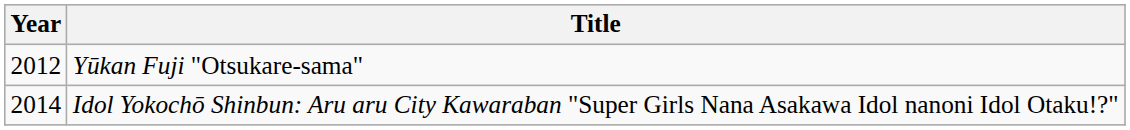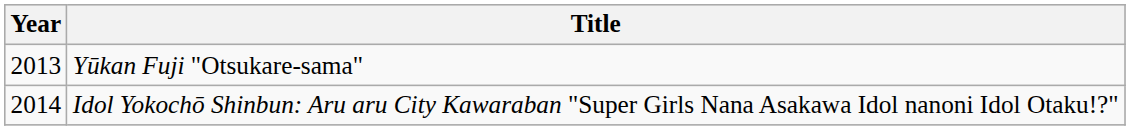 <table class="wikitable">
 <tr>
 <th>Year</th>
 <th>Title</th>
 </tr>
 <tr>
-<td>2012</td>
+<td>2013</td>
 <td><em>Yūkan Fuji</em> "Otsukare-sama"</td>
 </tr>
 <tr>
 <td>2014</td>
 <td><em>Idol Yokochō Shinbun: Aru aru City Kawaraban</em> "Super Girls Nana Asakawa Idol nanoni  Idol Otaku!?"</td>
 </tr>
 </table>
